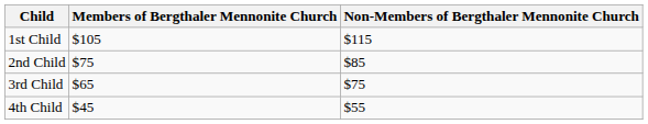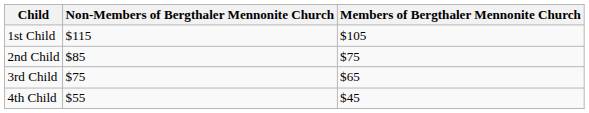 <table class="wikitable">
 <tr>
 <th>Child</th>
+<th>Non-Members of Bergthaler Mennonite Church</th>
 <th>Members of Bergthaler Mennonite Church</th>
-<th>Non-Members of Bergthaler Mennonite Church</th>
 </tr>
 <tr>
 <td>1st Child</td>
+<td>$115</td>
 <td>$105</td>
-<td>$115</td>
 </tr>
 <tr>
 <td>2nd Child</td>
+<td>$85</td>
 <td>$75</td>
-<td>$85</td>
 </tr>
 <tr>
 <td>3rd Child</td>
+<td>$75</td>
 <td>$65</td>
-<td>$75</td>
 </tr>
 <tr>
 <td>4th Child</td>
+<td>$55</td>
 <td>$45</td>
-<td>$55</td>
 </tr>
 </table>
